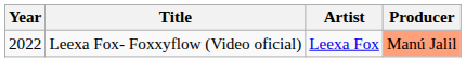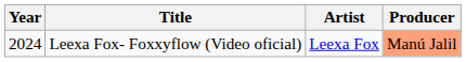 <table class="wikitable plainrowheaders" style="text-align:left;">
 <tr>
 <th>Year</th>
 <th>Title</th>
 <th>Artist</th>
 <th>Producer</th>
 </tr>
 <tr>
-<td>2022</td>
+<td>2024</td>
 <td>Leexa Fox- Foxxyflow (Video oficial)</td>
 <td><a href='#'>Leexa Fox</a></td>
 <td style="background: lightsalmon;">Manú Jalil</td>
 </tr>
 </table>
